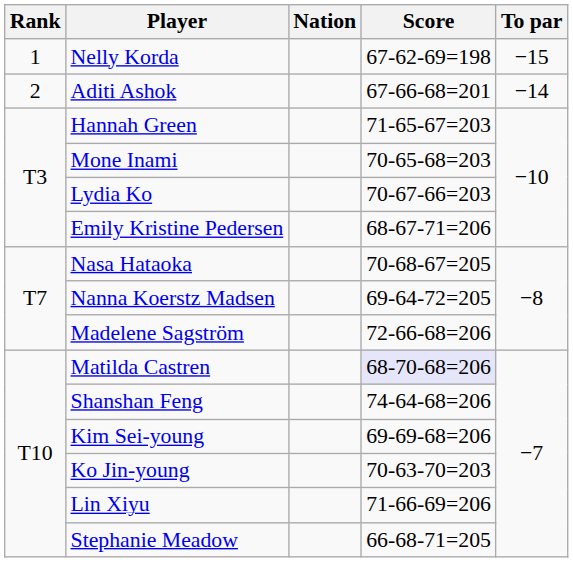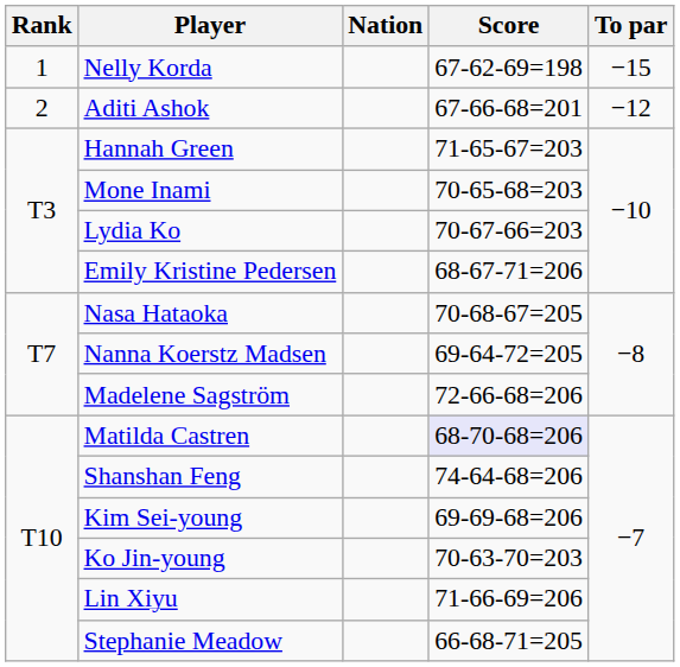 <table class="wikitable">
 <tr>
 <th>Rank</th>
 <th>Player</th>
 <th>Nation</th>
 <th>Score</th>
 <th>To par</th>
 </tr>
 <tr>
 <td align=center>1</td>
 <td><a href='#'>Nelly Korda</a></td>
 <td></td>
 <td align=center>67-62-69=198</td>
 <td align=center>−15</td>
 </tr>
 <tr>
 <td align=center>2</td>
 <td><a href='#'>Aditi Ashok</a></td>
 <td></td>
 <td align=center>67-66-68=201</td>
-<td align=center>−14</td>
+<td align=center>−12</td>
 </tr>
 <tr>
 <td align=center rowspan=4>T3</td>
 <td><a href='#'>Hannah Green</a></td>
 <td></td>
 <td align=center>71-65-67=203</td>
 <td align=center rowspan=4>−10</td>
 </tr>
 <tr>
 <td><a href='#'>Mone Inami</a></td>
 <td></td>
 <td align=center>70-65-68=203</td>
 </tr>
 <tr>
 <td><a href='#'>Lydia Ko</a></td>
 <td></td>
 <td align=center>70-67-66=203</td>
 </tr>
 <tr>
 <td><a href='#'>Emily Kristine Pedersen</a></td>
 <td></td>
 <td align=center>68-67-71=206</td>
 </tr>
 <tr>
 <td align=center rowspan=3>T7</td>
 <td><a href='#'>Nasa Hataoka</a></td>
 <td></td>
 <td align=center>70-68-67=205</td>
 <td align=center rowspan=3>−8</td>
 </tr>
 <tr>
 <td><a href='#'>Nanna Koerstz Madsen</a></td>
 <td></td>
 <td align=center>69-64-72=205</td>
 </tr>
 <tr>
 <td><a href='#'>Madelene Sagström</a></td>
 <td></td>
 <td align=center>72-66-68=206</td>
 </tr>
 <tr>
 <td align=center rowspan=6>T10</td>
 <td><a href='#'>Matilda Castren</a></td>
 <td></td>
 <td align=center style="background: lavender;">68-70-68=206</td>
 <td align=center rowspan=6>−7</td>
 </tr>
 <tr>
 <td><a href='#'>Shanshan Feng</a></td>
 <td></td>
 <td align=center>74-64-68=206</td>
 </tr>
 <tr>
 <td><a href='#'>Kim Sei-young</a></td>
 <td></td>
 <td align=center>69-69-68=206</td>
 </tr>
 <tr>
 <td><a href='#'>Ko Jin-young</a></td>
 <td></td>
 <td align=center>70-63-70=203</td>
 </tr>
 <tr>
 <td><a href='#'>Lin Xiyu</a></td>
 <td></td>
 <td align=center>71-66-69=206</td>
 </tr>
 <tr>
 <td><a href='#'>Stephanie Meadow</a></td>
 <td></td>
 <td align=center>66-68-71=205</td>
 </tr>
 </table>
